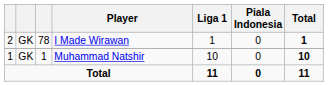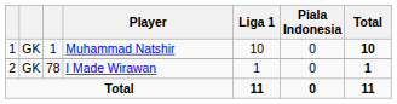 <table class="wikitable sortable" style="font-size: 95%; text-align: center;">
 <tr>
 <th width=10></th>
 <th width=10></th>
 <th width=10></th>
 <th width=200>Player</th>
 <th width=50>Liga 1</th>
 <th width=50>Piala Indonesia</th>
 <th width=50>Total</th>
 </tr>
 <tr>
+<td>1</td>
+<td>GK</td>
+<td>1</td>
+<td align=left> <a href='#'>Muhammad Natshir</a></td>
+<td>10</td>
+<td>0</td>
+<td><strong>10</strong></td>
+</tr>
+<tr class="sortbottom">
+</tr>
+<tr>
 <td>2</td>
 <td>GK</td>
 <td>78</td>
 <td align=left> <a href='#'>I Made Wirawan</a></td>
 <td>1</td>
 <td>0</td>
 <td><strong>1</strong></td>
 </tr>
 <tr class="sortbottom">
-</tr>
-<tr>
-<td>1</td>
-<td>GK</td>
-<td>1</td>
-<td align=left> <a href='#'>Muhammad Natshir</a></td>
-<td>10</td>
-<td>0</td>
-<td><strong>10</strong></td>
-</tr>
-<tr class="sortbottom">
 <td colspan=4><strong>Total</strong></td>
 <td><strong>11</strong></td>
 <td><strong>0</strong></td>
 <td><strong>11</strong></td>
 </tr>
 </table>
